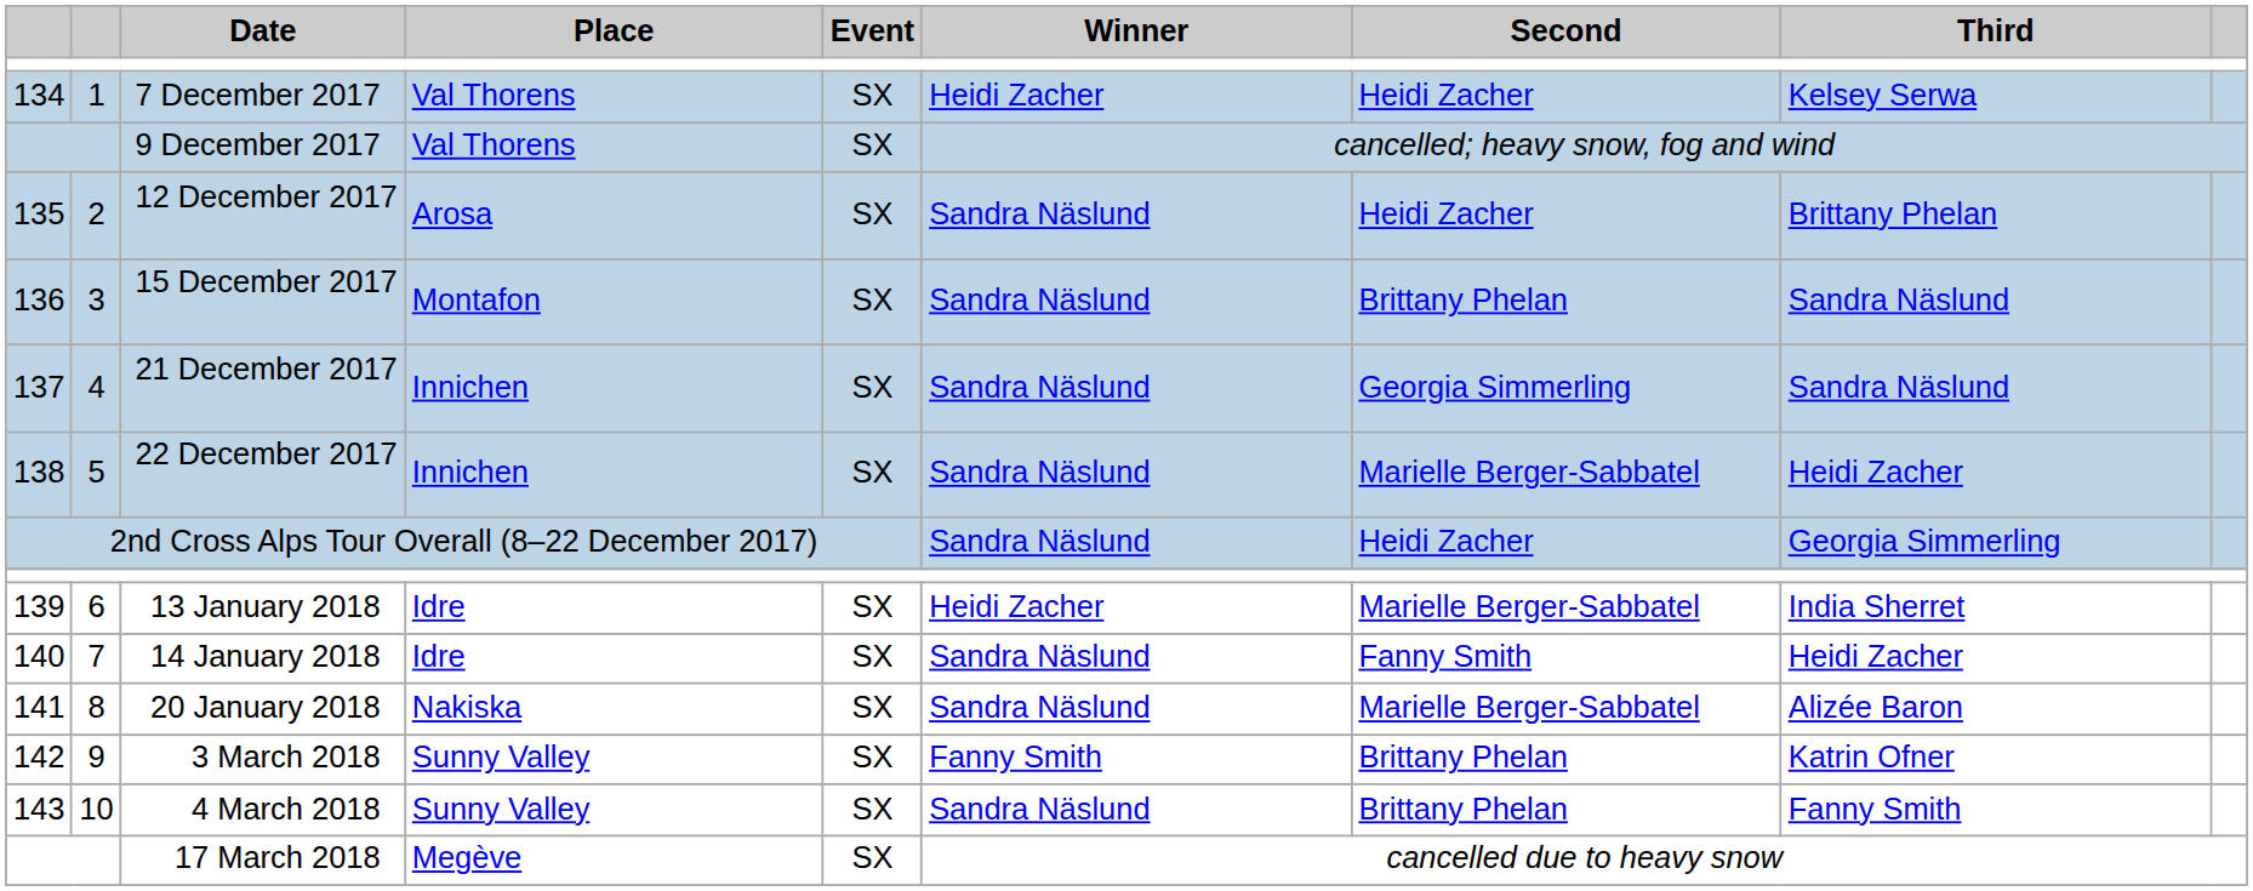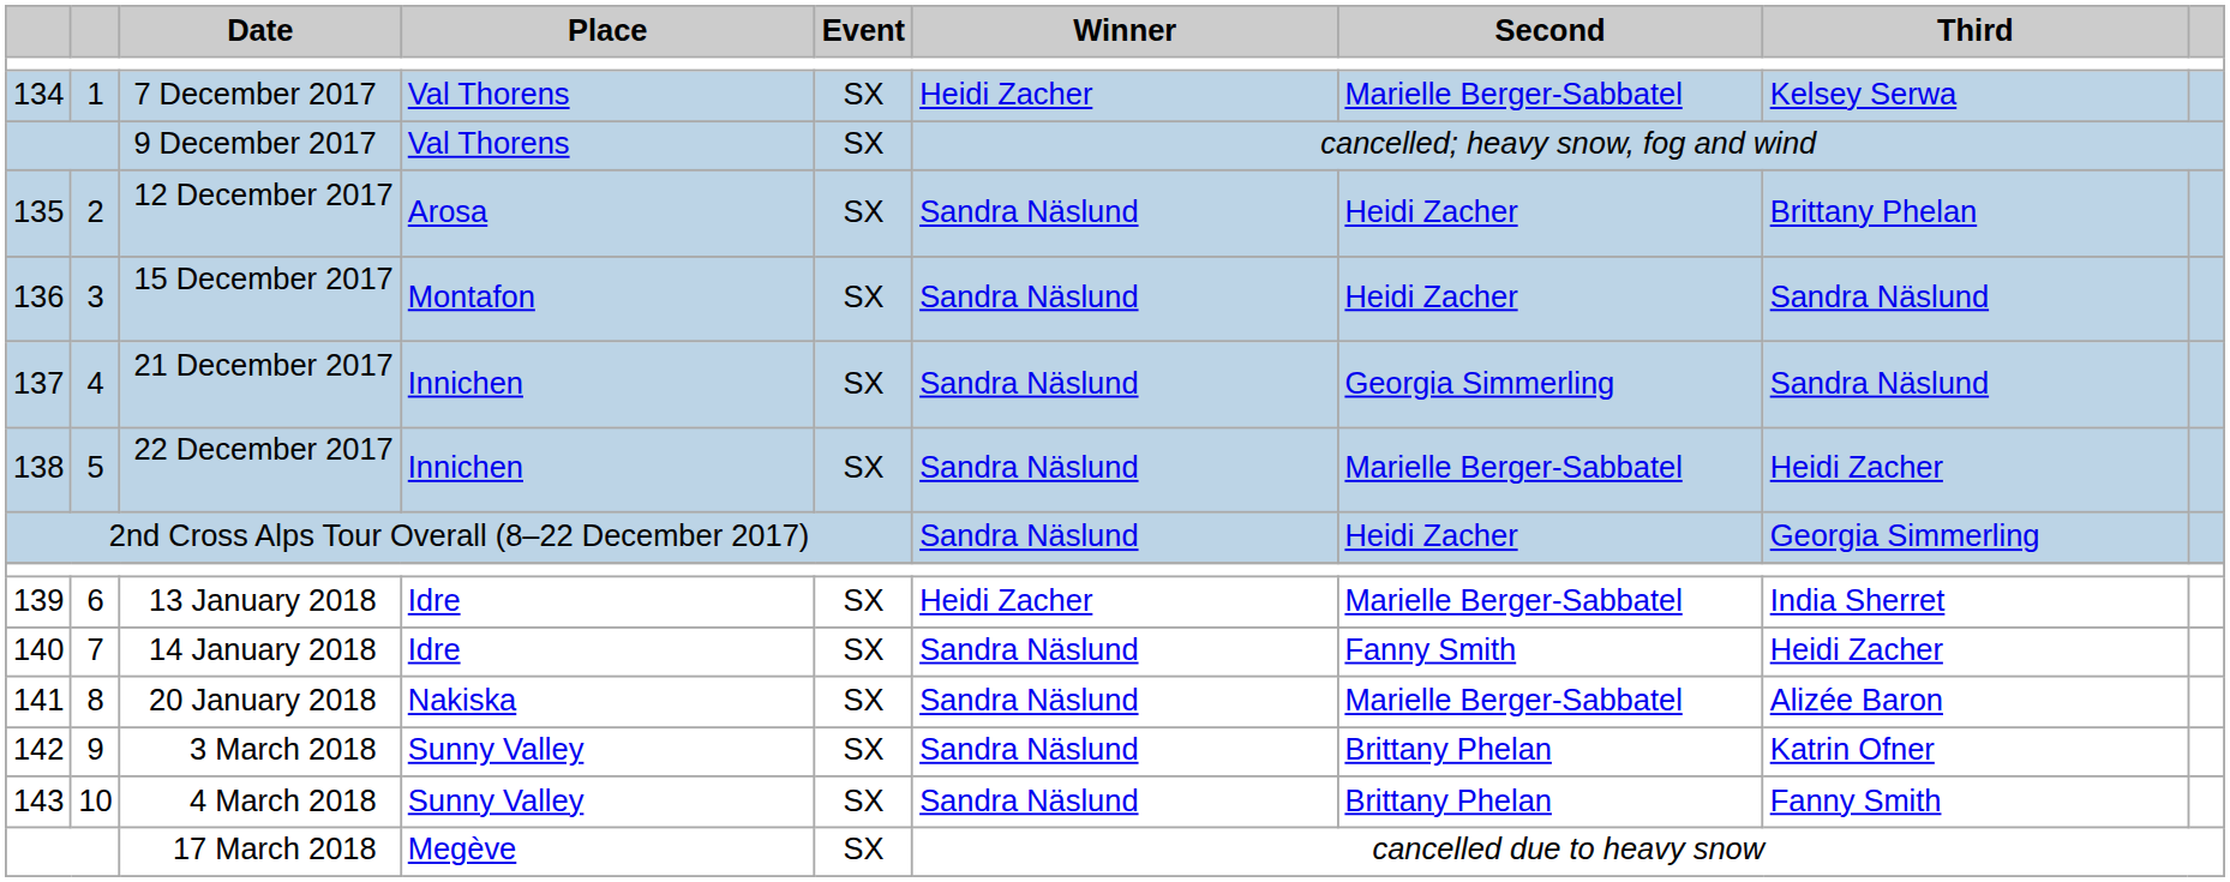 <table class="wikitable plainrowheaders" style="background:#fff; font-size:86%; line-height:16px; border:grey solid 1px; border-collapse:collapse;">
 <tr style="background:#ccc; text-align:center;">
 <th scope="col" style="background:#ccc; width=20 px;"></th>
 <th scope="col" style="background:#ccc; width=30 px;"></th>
 <th scope="col" style="background:#ccc; width:120px;">Date</th>
 <th scope="col" style="background:#ccc; width:180px;">Place</th>
 <th scope="col" style="background:#ccc; width:15px;">Event</th>
 <th scope="col" style="background:#ccc; width:185px;">Winner</th>
 <th scope="col" style="background:#ccc; width:185px;">Second</th>
 <th scope="col" style="background:#ccc; width:185px;">Third</th>
 <th scope="col" style="background:#ccc; width:10px;"></th>
 </tr>
 <tr>
 <td colspan=9></td>
 </tr>
 <tr bgcolor=#BCD4E6>
 <td align=center>134</td>
 <td align=center>1</td>
 <td align=right>7 December 2017  </td>
 <td> <a href='#'>Val Thorens</a></td>
 <td align=center>SX</td>
 <td> <a href='#'>Heidi Zacher</a></td>
-<td> <a href='#'>Heidi Zacher</a></td>
+<td> <a href='#'>Marielle Berger-Sabbatel</a></td>
 <td> <a href='#'>Kelsey Serwa</a></td>
 <td></td>
 </tr>
 <tr bgcolor=#BCD4E6>
 <td colspan=2></td>
 <td align=right>9 December 2017  </td>
 <td> <a href='#'>Val Thorens</a></td>
 <td align=center>SX</td>
 <td colspan=4 align=center><em>cancelled; heavy snow, fog and wind</em></td>
 </tr>
 <tr bgcolor=#BCD4E6>
 <td align=center>135</td>
 <td align=center>2</td>
 <td align=right>12 December 2017  </td>
 <td> <a href='#'>Arosa</a></td>
 <td align=center>SX</td>
 <td> <a href='#'>Sandra Näslund</a></td>
 <td> <a href='#'>Heidi Zacher</a></td>
 <td> <a href='#'>Brittany Phelan</a></td>
 <td></td>
 </tr>
 <tr bgcolor=#BCD4E6>
 <td align=center>136</td>
 <td align=center>3</td>
 <td align=right>15 December 2017  </td>
 <td> <a href='#'>Montafon</a></td>
 <td align=center>SX</td>
 <td> <a href='#'>Sandra Näslund</a></td>
-<td> <a href='#'>Brittany Phelan</a></td>
+<td> <a href='#'>Heidi Zacher</a></td>
 <td> <a href='#'>Sandra Näslund</a></td>
 <td></td>
 </tr>
 <tr bgcolor=#BCD4E6>
 <td align=center>137</td>
 <td align=center>4</td>
 <td align=right>21 December 2017  </td>
 <td> <a href='#'>Innichen</a></td>
 <td align=center>SX</td>
 <td> <a href='#'>Sandra Näslund</a></td>
 <td> <a href='#'>Georgia Simmerling</a></td>
 <td> <a href='#'>Sandra Näslund</a></td>
 <td></td>
 </tr>
 <tr bgcolor=#BCD4E6>
 <td align=center>138</td>
 <td align=center>5</td>
 <td align=right>22 December 2017  </td>
 <td> <a href='#'>Innichen</a></td>
 <td align=center>SX</td>
 <td> <a href='#'>Sandra Näslund</a></td>
 <td> <a href='#'>Marielle Berger-Sabbatel</a></td>
 <td> <a href='#'>Heidi Zacher</a></td>
 <td></td>
 </tr>
 <tr bgcolor=#BCD4E6>
 <td colspan=5 align=center>2nd Cross Alps Tour Overall (8–22 December 2017)</td>
 <td> <a href='#'>Sandra Näslund</a></td>
 <td> <a href='#'>Heidi Zacher</a></td>
 <td> <a href='#'>Georgia Simmerling</a></td>
 <td></td>
 </tr>
 <tr colspan=2|>
 </tr>
 <tr>
 <td colspan=9></td>
 </tr>
 <tr>
 <td align=center>139</td>
 <td align=center>6</td>
 <td align=right>13 January 2018  </td>
 <td> <a href='#'>Idre</a></td>
 <td align=center>SX</td>
 <td> <a href='#'>Heidi Zacher</a></td>
 <td> <a href='#'>Marielle Berger-Sabbatel</a></td>
 <td> <a href='#'>India Sherret</a></td>
 <td></td>
 </tr>
 <tr>
 <td align=center>140</td>
 <td align=center>7</td>
 <td align=right>14 January 2018  </td>
 <td> <a href='#'>Idre</a></td>
 <td align=center>SX</td>
 <td> <a href='#'>Sandra Näslund</a></td>
 <td> <a href='#'>Fanny Smith</a></td>
 <td> <a href='#'>Heidi Zacher</a></td>
 <td></td>
 </tr>
 <tr>
 <td align=center>141</td>
 <td align=center>8</td>
 <td align=right>20 January 2018  </td>
 <td> <a href='#'>Nakiska</a></td>
 <td align=center>SX</td>
 <td> <a href='#'>Sandra Näslund</a></td>
 <td> <a href='#'>Marielle Berger-Sabbatel</a></td>
 <td> <a href='#'>Alizée Baron</a></td>
 <td></td>
 </tr>
 <tr>
 <td align=center>142</td>
 <td align=center>9</td>
 <td align=right>3 March 2018  </td>
 <td> <a href='#'>Sunny Valley</a></td>
 <td align=center>SX</td>
-<td> <a href='#'>Fanny Smith</a></td>
+<td> <a href='#'>Sandra Näslund</a></td>
 <td> <a href='#'>Brittany Phelan</a></td>
 <td> <a href='#'>Katrin Ofner</a></td>
 <td></td>
 </tr>
 <tr>
 <td align=center>143</td>
 <td align=center>10</td>
 <td align=right>4 March 2018  </td>
 <td> <a href='#'>Sunny Valley</a></td>
 <td align=center>SX</td>
 <td> <a href='#'>Sandra Näslund</a></td>
 <td> <a href='#'>Brittany Phelan</a></td>
 <td> <a href='#'>Fanny Smith</a></td>
 <td></td>
 </tr>
 <tr>
 <td colspan=2></td>
 <td align=right>17 March 2018  </td>
 <td> <a href='#'>Megève</a></td>
 <td align=center>SX</td>
 <td colspan=4 align=center><em>cancelled due to heavy snow</em></td>
 </tr>
 </table>
